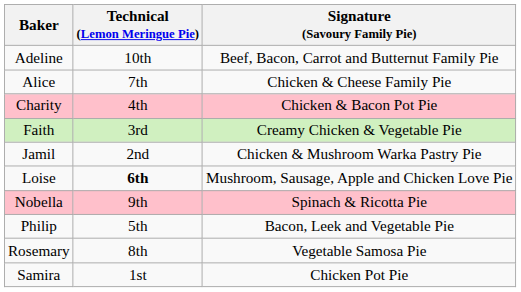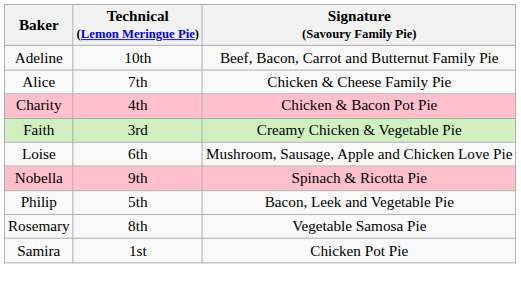 <table class="wikitable" style="text-align:center;">
 <tr>
 <th>Baker</th>
 <th>Technical<br><small>(<a href='#'>Lemon Meringue Pie</a>)</small></th>
 <th>Signature<br><small>(Savoury Family Pie)</small></th>
 </tr>
 <tr>
 <td>Adeline</td>
 <td>10th</td>
 <td>Beef, Bacon, Carrot and Butternut Family Pie</td>
 </tr>
 <tr>
 <td>Alice</td>
 <td>7th</td>
 <td>Chicken & Cheese Family Pie</td>
 </tr>
 <tr style="background:pink;">
 <td>Charity</td>
 <td>4th</td>
 <td>Chicken & Bacon Pot Pie</td>
 </tr>
 <tr style="background:#d0f0c0">
 <td>Faith</td>
 <td>3rd</td>
 <td>Creamy Chicken & Vegetable Pie</td>
 </tr>
 <tr>
-<td>Jamil</td>
-<td>2nd</td>
-<td>Chicken & Mushroom Warka Pastry Pie</td>
-</tr>
-<tr>
 <td>Loise</td>
-<td><strong>6th</strong></td>
+<td>6th</td>
 <td>Mushroom, Sausage, Apple and Chicken Love Pie</td>
 </tr>
 <tr style="background:pink;">
 <td>Nobella</td>
 <td>9th</td>
 <td>Spinach & Ricotta Pie</td>
 </tr>
 <tr>
 <td>Philip</td>
 <td>5th</td>
 <td>Bacon, Leek and Vegetable Pie</td>
 </tr>
 <tr>
 <td>Rosemary</td>
 <td>8th</td>
 <td>Vegetable Samosa Pie</td>
 </tr>
 <tr>
 <td>Samira</td>
 <td>1st</td>
 <td>Chicken Pot Pie</td>
 </tr>
 </table>
